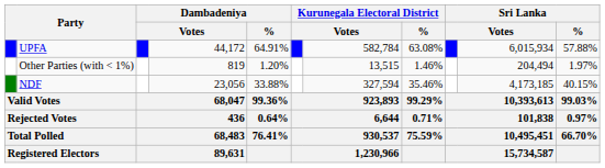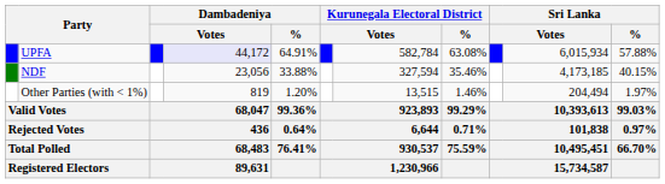 <table class="wikitable">
 <tr>
 <th colspan="2" width="144px"rowspan="2">Party</th>
 <th colspan="3" width="216px">Dambadeniya</th>
 <th colspan="3" width="216px"><a href='#'>Kurunegala Electoral District</a></th>
 <th colspan="3" width="216px">Sri Lanka</th>
 </tr>
 <tr>
 <th colspan="2" width="144px">Votes</th>
 <th>%</th>
 <th colspan="2" width="144px">Votes</th>
 <th>%</th>
 <th colspan="2" width="144px">Votes</th>
 <th>%</th>
 </tr>
 <tr>
 <td style="background-color:blue;" width="10px"></td>
 <td style="text-align:left;"><a href='#'>UPFA</a></td>
 <td style="background-color:blue;" width="10px"></td>
-<td style="text-align:right;">44,172</td>
+<td style="background: lavender; text-align:right;">44,172</td>
 <td style="text-align:right;">64.91%</td>
 <td style="background-color:blue;" width="10px"></td>
 <td style="text-align:right;">582,784</td>
 <td style="text-align:right;">63.08%</td>
 <td style="background-color:blue;" width="10px"></td>
 <td style="text-align:right;">6,015,934</td>
 <td style="text-align:right;">57.88%</td>
+</tr>
+<tr>
+<td style="background-color:green;" width="10px"></td>
+<td style="text-align:left;"><a href='#'>NDF</a></td>
+<td style="background-color:white;" width="10px"></td>
+<td style="text-align:right;">23,056</td>
+<td style="text-align:right;">33.88%</td>
+<td style="background-color:white;" width="10px"></td>
+<td style="text-align:right;">327,594</td>
+<td style="text-align:right;">35.46%</td>
+<td style="background-color:white;" width="10px"></td>
+<td style="text-align:right;">4,173,185</td>
+<td style="text-align:right;">40.15%</td>
 </tr>
 <tr>
 <td style="background-color:white;" width="10px"></td>
 <td style="text-align:left;">Other Parties (with < 1%)</td>
 <td style="background-color:white;" width="10px"></td>
 <td style="text-align:right;">819</td>
 <td style="text-align:right;">1.20%</td>
 <td style="background-color:white;" width="10px"></td>
 <td style="text-align:right;">13,515</td>
 <td style="text-align:right;">1.46%</td>
 <td style="background-color:white;" width="10px"></td>
 <td style="text-align:right;">204,494</td>
 <td style="text-align:right;">1.97%</td>
-</tr>
-<tr>
-<td style="background-color:green;" width="10px"></td>
-<td style="text-align:left;"><a href='#'>NDF</a></td>
-<td style="background-color:white;" width="10px"></td>
-<td style="text-align:right;">23,056</td>
-<td style="text-align:right;">33.88%</td>
-<td style="background-color:white;" width="10px"></td>
-<td style="text-align:right;">327,594</td>
-<td style="text-align:right;">35.46%</td>
-<td style="background-color:white;" width="10px"></td>
-<td style="text-align:right;">4,173,185</td>
-<td style="text-align:right;">40.15%</td>
 </tr>
 <tr>
 <th colspan="2" width="144px"style="text-align:left;">Valid Votes</th>
 <th style="text-align:right;"colspan="2" width="144px">68,047</th>
 <th style="text-align:right;">99.36%</th>
 <th style="text-align:right;"colspan="2" width="144px">923,893</th>
 <th style="text-align:right;">99.29%</th>
 <th style="text-align:right;"colspan="2" width="144px">10,393,613</th>
 <th style="text-align:right;">99.03%</th>
 </tr>
 <tr>
 <th colspan="2" width="144px"style="text-align:left;">Rejected Votes</th>
 <th style="text-align:right;"colspan="2" width="144px">436</th>
 <th style="text-align:right;">0.64%</th>
 <th style="text-align:right;"colspan="2" width="144px">6,644</th>
 <th style="text-align:right;">0.71%</th>
 <th style="text-align:right;"colspan="2" width="144px">101,838</th>
 <th style="text-align:right;">0.97%</th>
 </tr>
 <tr>
 <th colspan="2" width="144px"style="text-align:left;">Total Polled</th>
 <th style="text-align:right;"colspan="2" width="144px">68,483</th>
 <th style="text-align:right;">76.41%</th>
 <th style="text-align:right;"colspan="2" width="144px">930,537</th>
 <th style="text-align:right;">75.59%</th>
 <th style="text-align:right;"colspan="2" width="144px">10,495,451</th>
 <th style="text-align:right;">66.70%</th>
 </tr>
 <tr>
 <th colspan="2" width="144px"style="text-align:left;">Registered Electors</th>
 <th style="text-align:right;"colspan="2" width="144px">89,631</th>
 <th></th>
 <th style="text-align:right;"colspan="2" width="144px">1,230,966</th>
 <th></th>
 <th style="text-align:right;"colspan="2" width="144px">15,734,587</th>
 <th></th>
 </tr>
 </table>
